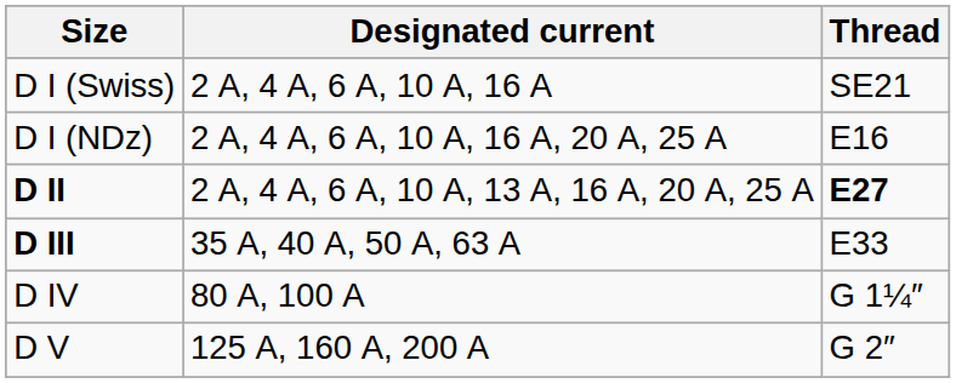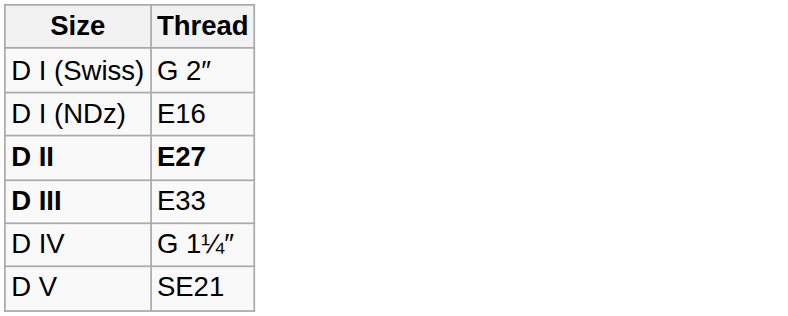 <table class= "wikitable">
 <tr>
 <th>Size</th>
-<th>Designated current</th>
 <th>Thread</th>
 </tr>
 <tr>
 <td>D I (Swiss)</td>
-<td>2 A, 4 A, 6 A, 10 A, 16 A</td>
-<td>SE21</td>
+<td>G 2″</td>
 </tr>
 <tr>
 <td>D I (NDz)</td>
-<td>2 A, 4 A, 6 A, 10 A, 16 A, 20 A, 25 A</td>
 <td>E16</td>
 </tr>
 <tr>
 <td><strong>D II</strong></td>
-<td>2 A, 4 A, 6 A, 10 A, 13 A, 16 A, 20 A, 25 A</td>
 <td><strong>E27</strong></td>
 </tr>
 <tr>
 <td><strong>D III</strong></td>
-<td>35 A, 40 A, 50 A, 63 A</td>
 <td>E33</td>
 </tr>
 <tr>
 <td>D IV</td>
-<td>80 A, 100 A</td>
 <td>G 1¼″</td>
 </tr>
 <tr>
 <td>D V</td>
-<td>125 A, 160 A, 200 A</td>
-<td>G 2″</td>
+<td>SE21</td>
 </tr>
 </table>
